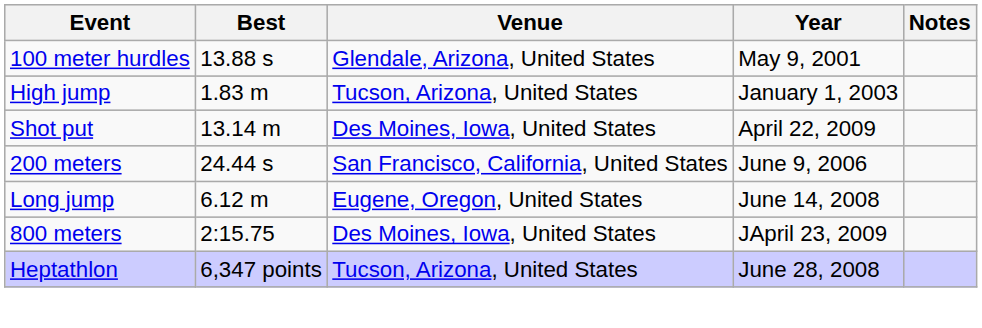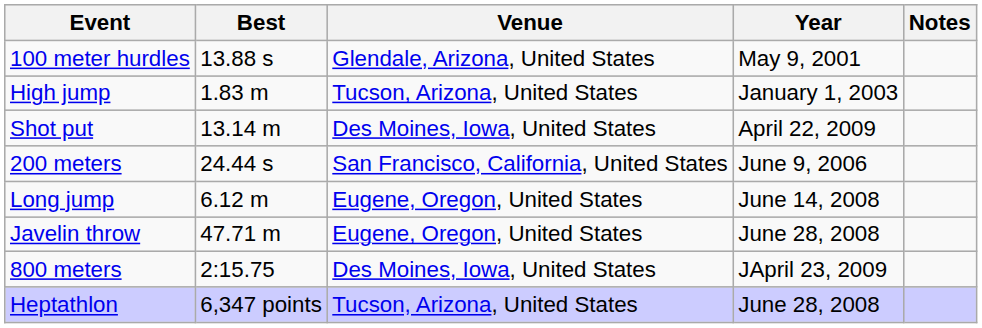 <table class=wikitable style="font-size:90%">
 <tr>
 <th>Event</th>
 <th>Best</th>
 <th>Venue</th>
 <th>Year</th>
 <th>Notes</th>
 </tr>
 <tr>
 <td><a href='#'>100 meter hurdles</a></td>
 <td>13.88 s</td>
 <td><a href='#'>Glendale, Arizona</a>, United States</td>
 <td>May 9, 2001</td>
 <td></td>
 </tr>
 <tr>
 <td><a href='#'>High jump</a></td>
 <td>1.83 m</td>
 <td><a href='#'>Tucson, Arizona</a>, United States</td>
 <td>January 1, 2003</td>
 <td></td>
 </tr>
 <tr>
 <td><a href='#'>Shot put</a></td>
 <td>13.14 m</td>
 <td><a href='#'>Des Moines, Iowa</a>, United States</td>
 <td>April 22, 2009</td>
 <td></td>
 </tr>
 <tr>
 <td><a href='#'>200 meters</a></td>
 <td>24.44 s</td>
 <td><a href='#'>San Francisco, California</a>, United States</td>
 <td>June 9, 2006</td>
 <td></td>
 </tr>
 <tr>
 <td><a href='#'>Long jump</a></td>
 <td>6.12 m</td>
 <td><a href='#'>Eugene, Oregon</a>, United States</td>
 <td>June 14, 2008</td>
 <td></td>
 </tr>
 <tr>
+<td><a href='#'>Javelin throw</a></td>
+<td>47.71 m</td>
+<td><a href='#'>Eugene, Oregon</a>, United States</td>
+<td>June 28, 2008</td>
+<td></td>
+</tr>
+<tr>
 <td><a href='#'>800 meters</a></td>
 <td>2:15.75</td>
 <td><a href='#'>Des Moines, Iowa</a>, United States</td>
 <td>JApril 23, 2009</td>
 <td></td>
 </tr>
 <tr style="background-color:#ccccff">
 <td><a href='#'>Heptathlon</a></td>
 <td>6,347 points</td>
 <td><a href='#'>Tucson, Arizona</a>, United States</td>
 <td>June 28, 2008</td>
 <td></td>
 </tr>
 </table>
